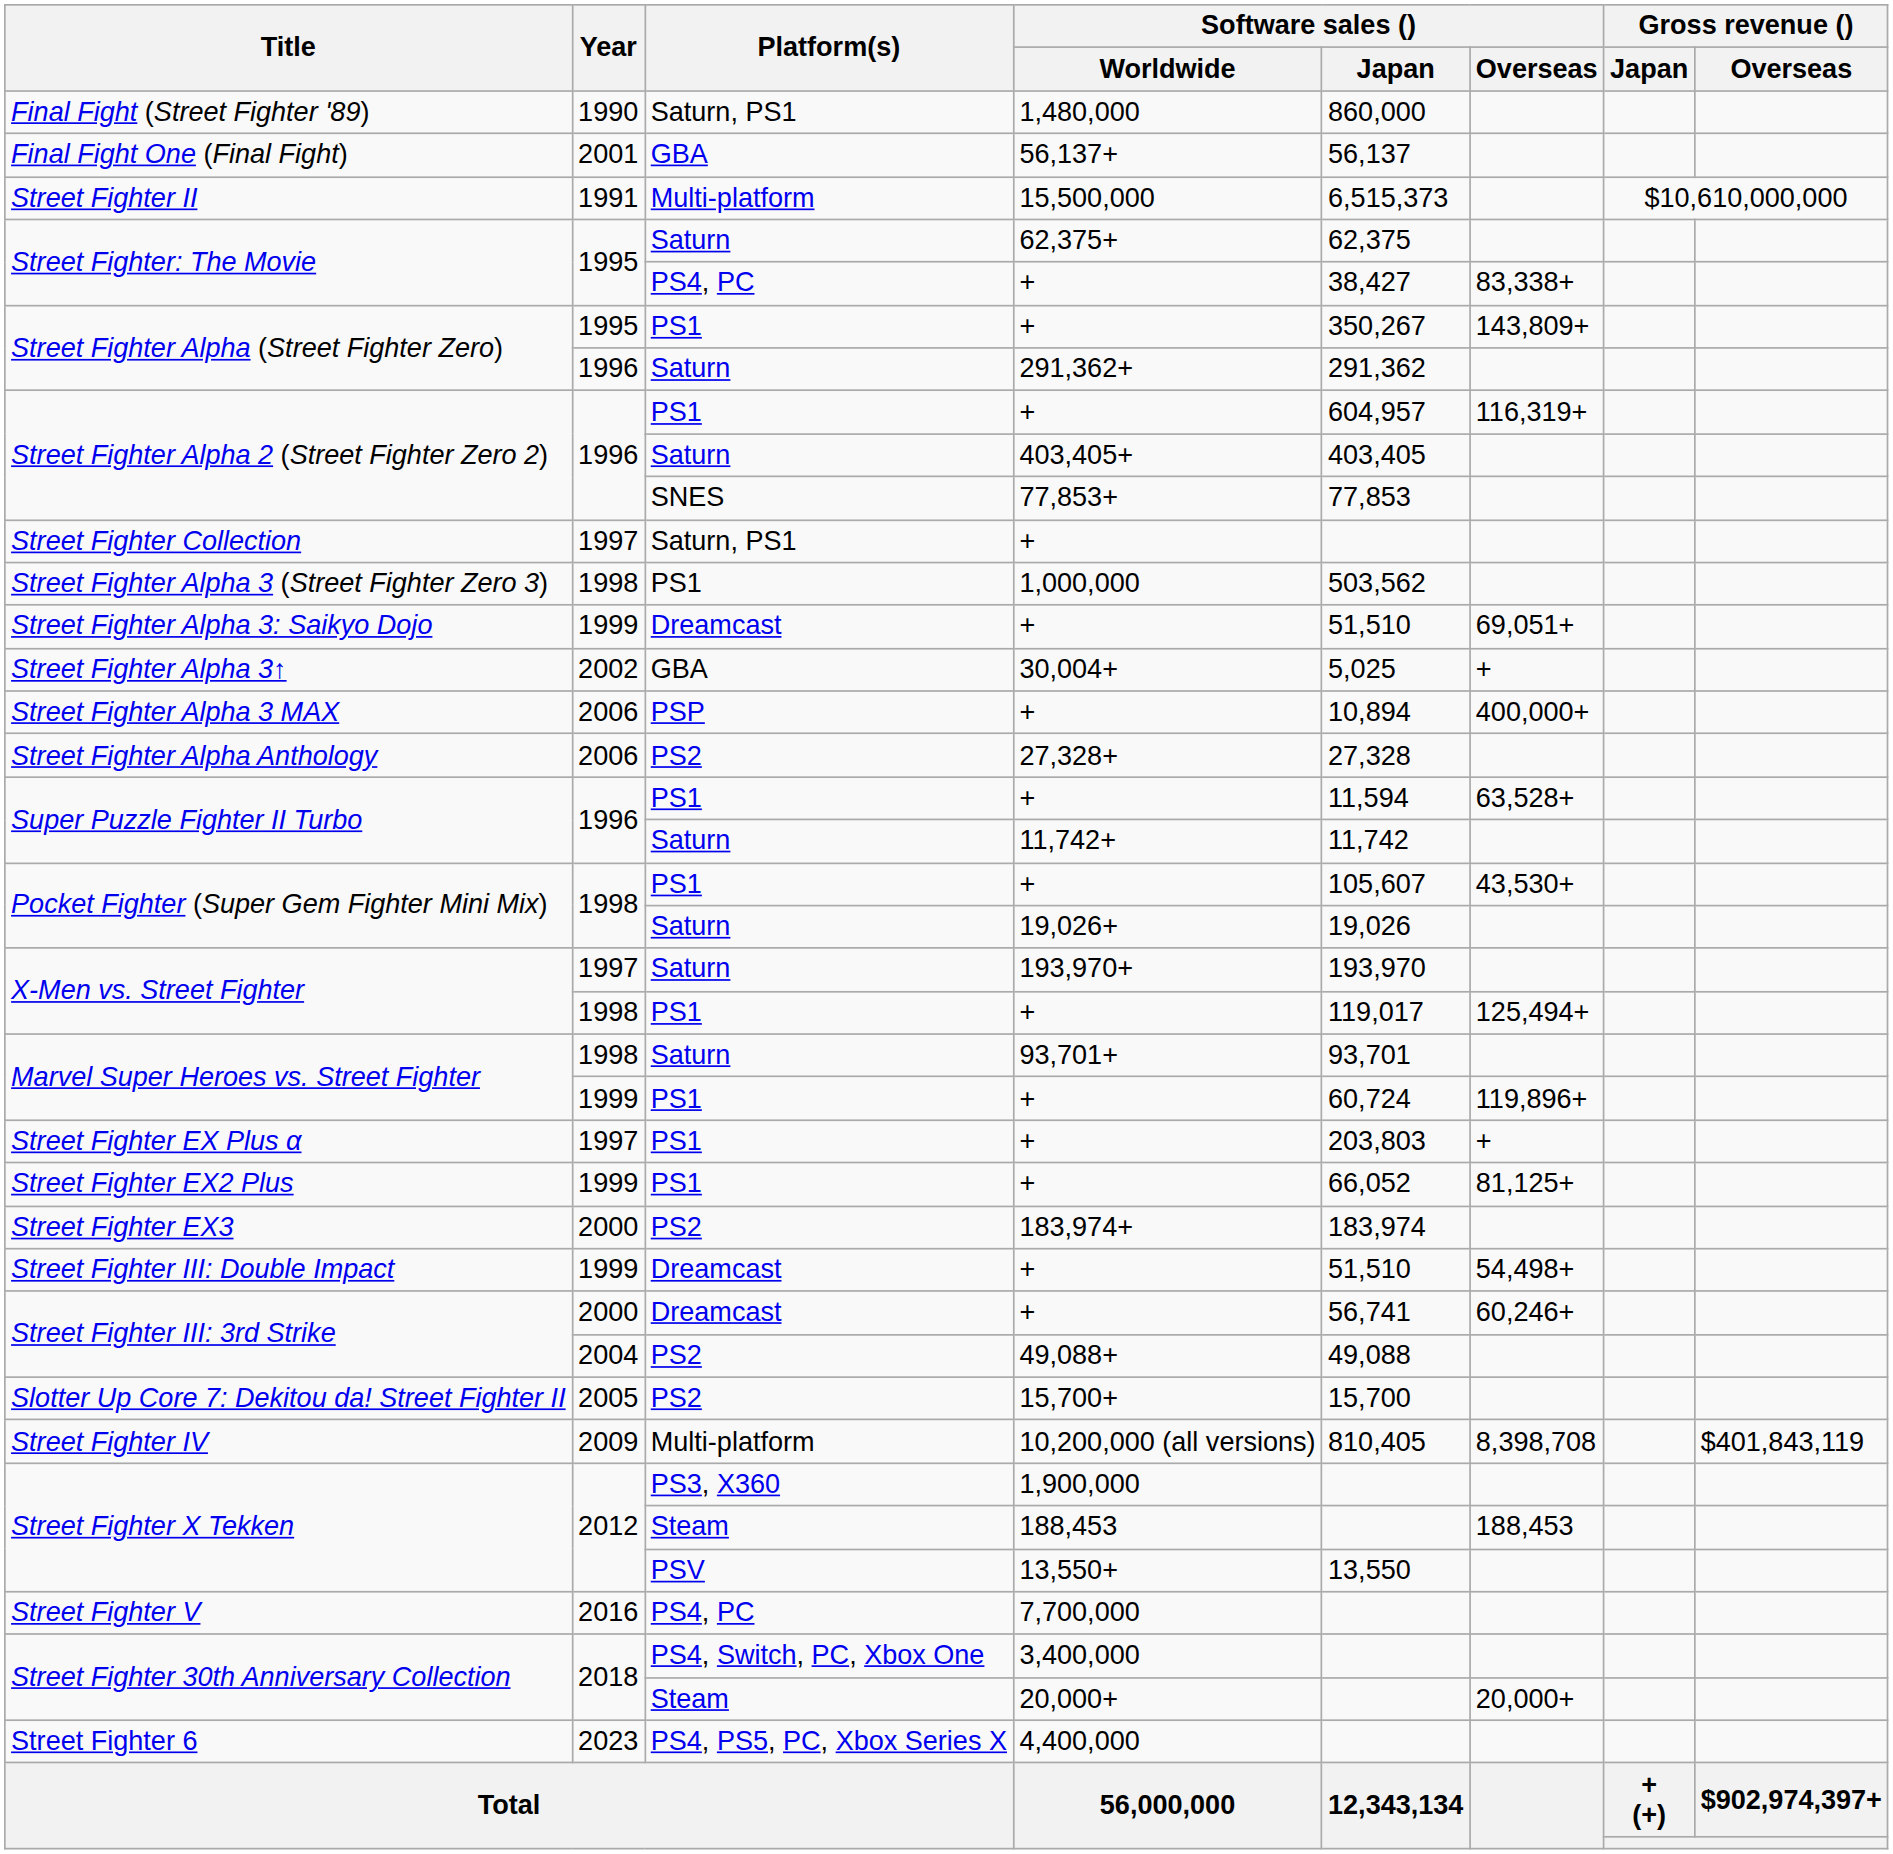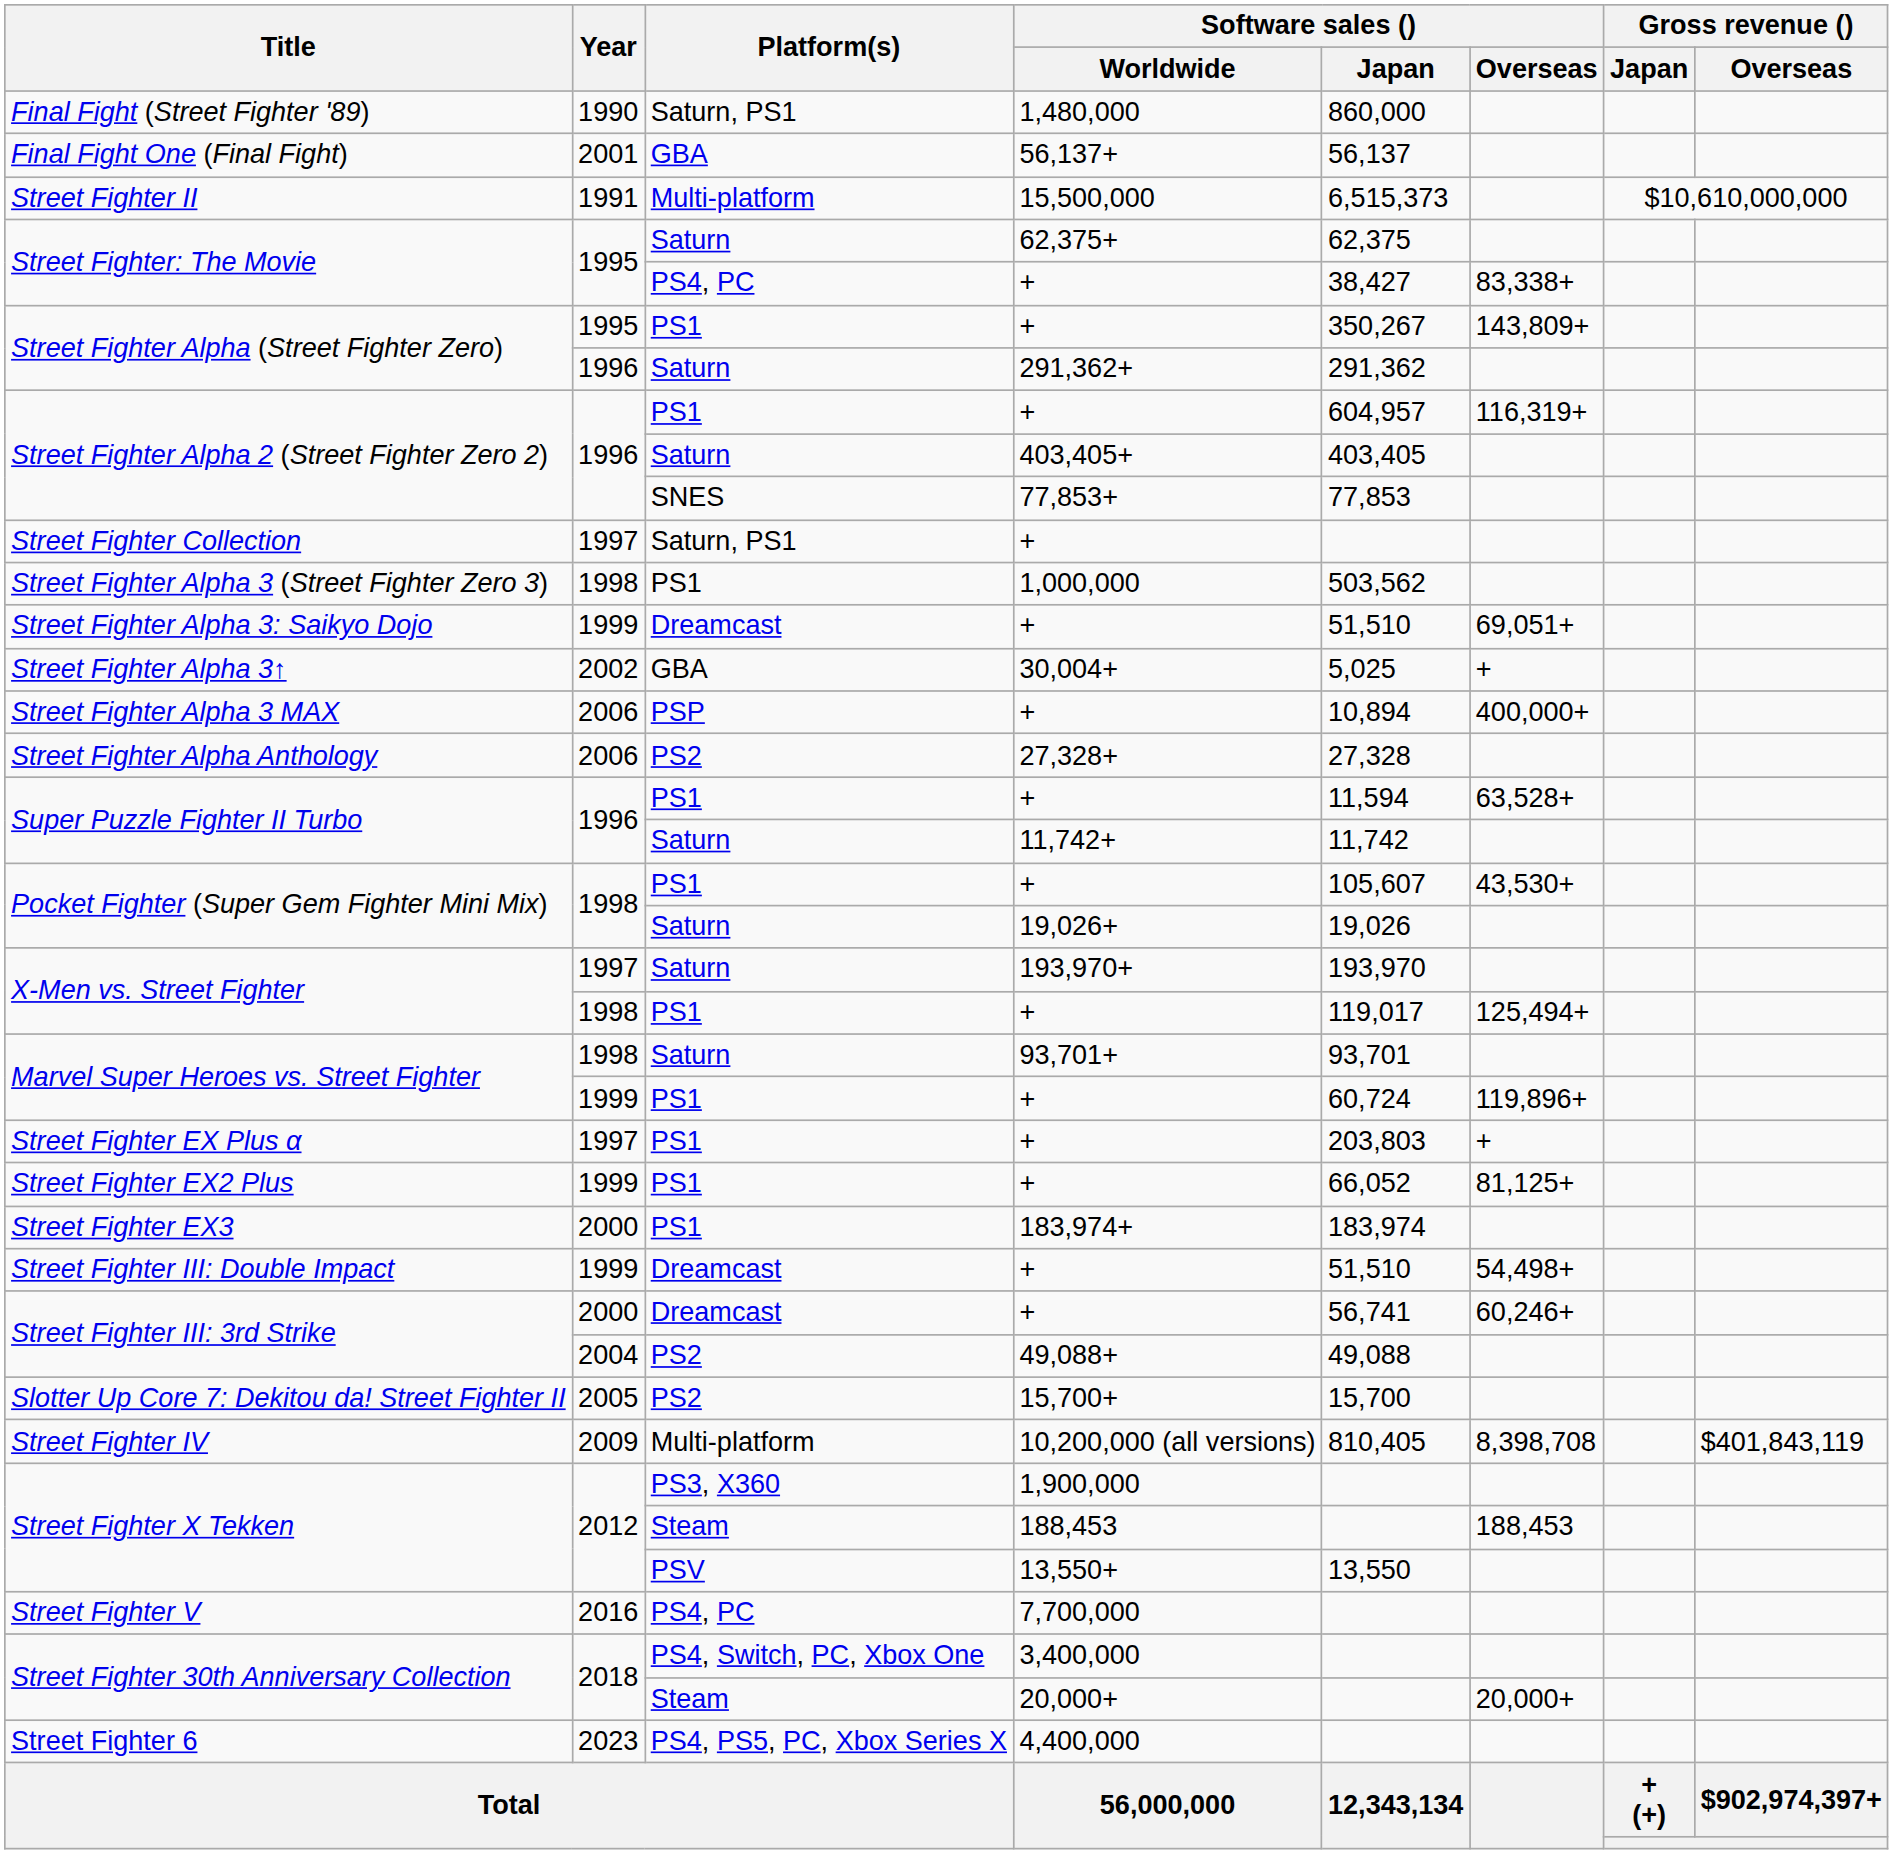 <table class="wikitable sortable">
 <tr>
 <th rowspan="2">Title</th>
 <th rowspan="2">Year</th>
 <th rowspan="2">Platform(s)</th>
 <th colspan="3">Software sales ()</th>
 <th colspan="2">Gross revenue ()</th>
 </tr>
 <tr>
 <th data-sort-type="number">Worldwide</th>
 <th data-sort-type="number">Japan</th>
 <th data-sort-type="number">Overseas</th>
 <th data-sort-type="currency">Japan</th>
 <th data-sort-type="currency">Overseas</th>
 </tr>
 <tr>
 <td><em><a href='#'>Final Fight</a></em> (<em>Street Fighter '89</em>)</td>
 <td>1990</td>
 <td>Saturn, PS1</td>
 <td>1,480,000</td>
 <td>860,000</td>
 <td></td>
 <td></td>
 <td></td>
 </tr>
 <tr>
 <td><em><a href='#'>Final Fight One</a></em> (<em>Final Fight</em>)</td>
 <td>2001</td>
 <td><a href='#'>GBA</a></td>
 <td>56,137+</td>
 <td>56,137</td>
 <td></td>
 <td></td>
 <td></td>
 </tr>
 <tr>
 <td><em><a href='#'>Street Fighter II</a></em></td>
 <td>1991</td>
 <td><a href='#'>Multi-platform</a></td>
 <td>15,500,000</td>
 <td>6,515,373</td>
 <td></td>
 <td colspan="2" style="text-align:center">$10,610,000,000</td>
 </tr>
 <tr>
 <td rowspan="2"><em><a href='#'>Street Fighter: The Movie</a></em></td>
 <td rowspan="2">1995</td>
 <td><a href='#'>Saturn</a></td>
 <td>62,375+</td>
 <td>62,375</td>
 <td></td>
 <td></td>
 <td></td>
 </tr>
 <tr>
 <td><a href='#'>PS4</a>, <a href='#'>PC</a></td>
 <td>+</td>
 <td>38,427</td>
 <td>83,338+</td>
 <td></td>
 <td></td>
 </tr>
 <tr>
 <td rowspan="2"><em><a href='#'>Street Fighter Alpha</a></em> (<em>Street Fighter Zero</em>)</td>
 <td>1995</td>
 <td><a href='#'>PS1</a></td>
 <td>+</td>
 <td>350,267</td>
 <td>143,809+</td>
 <td></td>
 <td></td>
 </tr>
 <tr>
 <td>1996</td>
 <td><a href='#'>Saturn</a></td>
 <td>291,362+</td>
 <td>291,362</td>
 <td></td>
 <td></td>
 <td></td>
 </tr>
 <tr>
 <td rowspan="3"><em><a href='#'>Street Fighter Alpha 2</a></em> (<em>Street Fighter Zero 2</em>)</td>
 <td rowspan="3">1996</td>
 <td><a href='#'>PS1</a></td>
 <td>+</td>
 <td>604,957</td>
 <td>116,319+</td>
 <td></td>
 <td></td>
 </tr>
 <tr>
 <td><a href='#'>Saturn</a></td>
 <td>403,405+</td>
 <td>403,405</td>
 <td></td>
 <td></td>
 <td></td>
 </tr>
 <tr>
 <td>SNES</td>
 <td>77,853+</td>
 <td>77,853</td>
 <td></td>
 <td></td>
 <td></td>
 </tr>
 <tr>
 <td><em><a href='#'>Street Fighter Collection</a></em></td>
 <td>1997</td>
 <td>Saturn, PS1</td>
 <td>+</td>
 <td></td>
 <td></td>
 <td></td>
 <td></td>
 </tr>
 <tr>
 <td><em><a href='#'>Street Fighter Alpha 3</a></em> (<em>Street Fighter Zero 3</em>)</td>
 <td>1998</td>
 <td>PS1</td>
 <td>1,000,000</td>
 <td>503,562</td>
 <td></td>
 <td></td>
 <td></td>
 </tr>
 <tr>
 <td><em><a href='#'>Street Fighter Alpha 3: Saikyo Dojo</a></em></td>
 <td>1999</td>
 <td><a href='#'>Dreamcast</a></td>
 <td>+</td>
 <td>51,510</td>
 <td>69,051+</td>
 <td></td>
 <td></td>
 </tr>
 <tr>
 <td><em><a href='#'>Street Fighter Alpha 3↑</a></em></td>
 <td>2002</td>
 <td>GBA</td>
 <td>30,004+</td>
 <td>5,025</td>
 <td>+</td>
 <td></td>
 <td></td>
 </tr>
 <tr>
 <td><em><a href='#'>Street Fighter Alpha 3 MAX</a></em></td>
 <td>2006</td>
 <td><a href='#'>PSP</a></td>
 <td>+</td>
 <td>10,894</td>
 <td>400,000+</td>
 <td></td>
 <td></td>
 </tr>
 <tr>
 <td><em><a href='#'>Street Fighter Alpha Anthology</a></em></td>
 <td>2006</td>
 <td><a href='#'>PS2</a></td>
 <td>27,328+</td>
 <td>27,328</td>
 <td></td>
 <td></td>
 <td></td>
 </tr>
 <tr>
 <td rowspan="2"><em><a href='#'>Super Puzzle Fighter II Turbo</a></em></td>
 <td rowspan="2">1996</td>
 <td><a href='#'>PS1</a></td>
 <td>+</td>
 <td>11,594</td>
 <td>63,528+</td>
 <td></td>
 <td></td>
 </tr>
 <tr>
 <td><a href='#'>Saturn</a></td>
 <td>11,742+</td>
 <td>11,742</td>
 <td></td>
 <td></td>
 <td></td>
 </tr>
 <tr>
 <td rowspan="2"><em><a href='#'>Pocket Fighter</a></em> (<em>Super Gem Fighter Mini Mix</em>)</td>
 <td rowspan="2">1998</td>
 <td><a href='#'>PS1</a></td>
 <td>+</td>
 <td>105,607</td>
 <td>43,530+</td>
 <td></td>
 <td></td>
 </tr>
 <tr>
 <td><a href='#'>Saturn</a></td>
 <td>19,026+</td>
 <td>19,026</td>
 <td></td>
 <td></td>
 <td></td>
 </tr>
 <tr>
 <td rowspan="2"><em><a href='#'>X-Men vs. Street Fighter</a></em></td>
 <td>1997</td>
 <td><a href='#'>Saturn</a></td>
 <td>193,970+</td>
 <td>193,970</td>
 <td></td>
 <td></td>
 <td></td>
 </tr>
 <tr>
 <td>1998</td>
 <td><a href='#'>PS1</a></td>
 <td>+</td>
 <td>119,017</td>
 <td>125,494+</td>
 <td></td>
 <td></td>
 </tr>
 <tr>
 <td rowspan="2"><em><a href='#'>Marvel Super Heroes vs. Street Fighter</a></em></td>
 <td>1998</td>
 <td><a href='#'>Saturn</a></td>
 <td>93,701+</td>
 <td>93,701</td>
 <td></td>
 <td></td>
 <td></td>
 </tr>
 <tr>
 <td>1999</td>
 <td><a href='#'>PS1</a></td>
 <td>+</td>
 <td>60,724</td>
 <td>119,896+</td>
 <td></td>
 <td></td>
 </tr>
 <tr>
 <td><em><a href='#'>Street Fighter EX Plus α</a></em></td>
 <td>1997</td>
 <td><a href='#'>PS1</a></td>
 <td>+</td>
 <td>203,803</td>
 <td>+</td>
 <td></td>
 <td></td>
 </tr>
 <tr>
 <td><em><a href='#'>Street Fighter EX2 Plus</a></em></td>
 <td>1999</td>
 <td><a href='#'>PS1</a></td>
 <td>+</td>
 <td>66,052</td>
 <td>81,125+</td>
 <td></td>
 <td></td>
 </tr>
 <tr>
 <td><em><a href='#'>Street Fighter EX3</a></em></td>
 <td>2000</td>
-<td><a href='#'>PS2</a></td>
+<td><a href='#'>PS1</a></td>
 <td>183,974+</td>
 <td>183,974</td>
 <td></td>
 <td></td>
 <td></td>
 </tr>
 <tr>
 <td><em><a href='#'>Street Fighter III: Double Impact</a></em></td>
 <td>1999</td>
 <td><a href='#'>Dreamcast</a></td>
 <td>+</td>
 <td>51,510</td>
 <td>54,498+</td>
 <td></td>
 <td></td>
 </tr>
 <tr>
 <td rowspan="2"><em><a href='#'>Street Fighter III: 3rd Strike</a></em></td>
 <td>2000</td>
 <td><a href='#'>Dreamcast</a></td>
 <td>+</td>
 <td>56,741</td>
 <td>60,246+</td>
 <td></td>
 <td></td>
 </tr>
 <tr>
 <td>2004</td>
 <td><a href='#'>PS2</a></td>
 <td>49,088+</td>
 <td>49,088</td>
 <td></td>
 <td></td>
 <td></td>
 </tr>
 <tr>
 <td><em><a href='#'>Slotter Up Core 7: Dekitou da! Street Fighter II</a></em></td>
 <td>2005</td>
 <td><a href='#'>PS2</a></td>
 <td>15,700+</td>
 <td>15,700</td>
 <td></td>
 <td></td>
 <td></td>
 </tr>
 <tr>
 <td><em><a href='#'>Street Fighter IV</a></em></td>
 <td>2009</td>
 <td>Multi-platform</td>
 <td>10,200,000 (all versions)</td>
 <td>810,405</td>
 <td>8,398,708</td>
 <td></td>
 <td>$401,843,119</td>
 </tr>
 <tr>
 <td rowspan="3"><em><a href='#'>Street Fighter X Tekken</a></em></td>
 <td rowspan="3">2012</td>
 <td><a href='#'>PS3</a>, <a href='#'>X360</a></td>
 <td>1,900,000</td>
 <td></td>
 <td></td>
 <td></td>
 <td></td>
 </tr>
 <tr>
 <td><a href='#'>Steam</a></td>
 <td>188,453</td>
 <td></td>
 <td>188,453</td>
 <td></td>
 <td></td>
 </tr>
 <tr>
 <td><a href='#'>PSV</a></td>
 <td>13,550+</td>
 <td>13,550</td>
 <td></td>
 <td></td>
 <td></td>
 </tr>
 <tr>
 <td><em><a href='#'>Street Fighter V</a></em></td>
 <td>2016</td>
 <td><a href='#'>PS4</a>, <a href='#'>PC</a></td>
 <td>7,700,000</td>
 <td></td>
 <td></td>
 <td></td>
 <td></td>
 </tr>
 <tr>
 <td rowspan="2"><em><a href='#'>Street Fighter 30th Anniversary Collection</a></em></td>
 <td rowspan="2">2018</td>
 <td><a href='#'>PS4</a>, <a href='#'>Switch</a>, <a href='#'>PC</a>, <a href='#'>Xbox One</a></td>
 <td>3,400,000</td>
 <td></td>
 <td></td>
 <td></td>
 <td></td>
 </tr>
 <tr>
 <td><a href='#'>Steam</a></td>
 <td>20,000+</td>
 <td></td>
 <td>20,000+</td>
 <td></td>
 <td></td>
 </tr>
 <tr>
 <td><a href='#'>Street Fighter 6</a></td>
 <td>2023</td>
 <td><a href='#'>PS4</a>, <a href='#'>PS5</a>, <a href='#'>PC</a>, <a href='#'>Xbox Series X</a></td>
 <td>4,400,000</td>
 <td></td>
 <td></td>
 <td></td>
 <td></td>
 </tr>
 <tr>
 <th colspan="3" rowspan="2">Total</th>
 <th rowspan="2">56,000,000</th>
 <th rowspan="2">12,343,134</th>
 <th rowspan="2"></th>
 <th>+ <br> (+)</th>
 <th>$902,974,397+</th>
 </tr>
 <tr>
 <th colspan="2"></th>
 </tr>
 </table>
